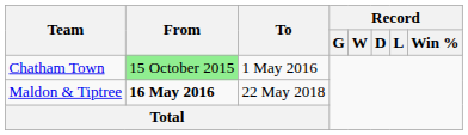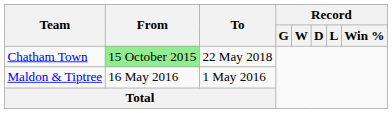 <table class="wikitable" style="text-align: center">
 <tr>
 <th rowspan="2">Team</th>
 <th rowspan="2">From</th>
 <th rowspan="2">To</th>
 <th colspan="6">Record</th>
 </tr>
 <tr>
 <th>G</th>
 <th>W</th>
 <th>D</th>
 <th>L</th>
 <th>Win %</th>
 </tr>
 <tr>
 <td align=left><a href='#'>Chatham Town</a></td>
 <td align=left style="background: lightgreen;">15 October 2015</td>
-<td align=left>1 May 2016<br></td>
+<td align=left>22 May 2018<br></td>
 </tr>
 <tr>
 <td align=left><a href='#'>Maldon & Tiptree</a></td>
-<td align=left><strong>16 May 2016</strong></td>
-<td align=left>22 May 2018<br></td>
+<td align=left>16 May 2016</td>
+<td align=left>1 May 2016<br></td>
 </tr>
 <tr>
 <th colspan="3">Total<br></th>
 </tr>
 </table>
